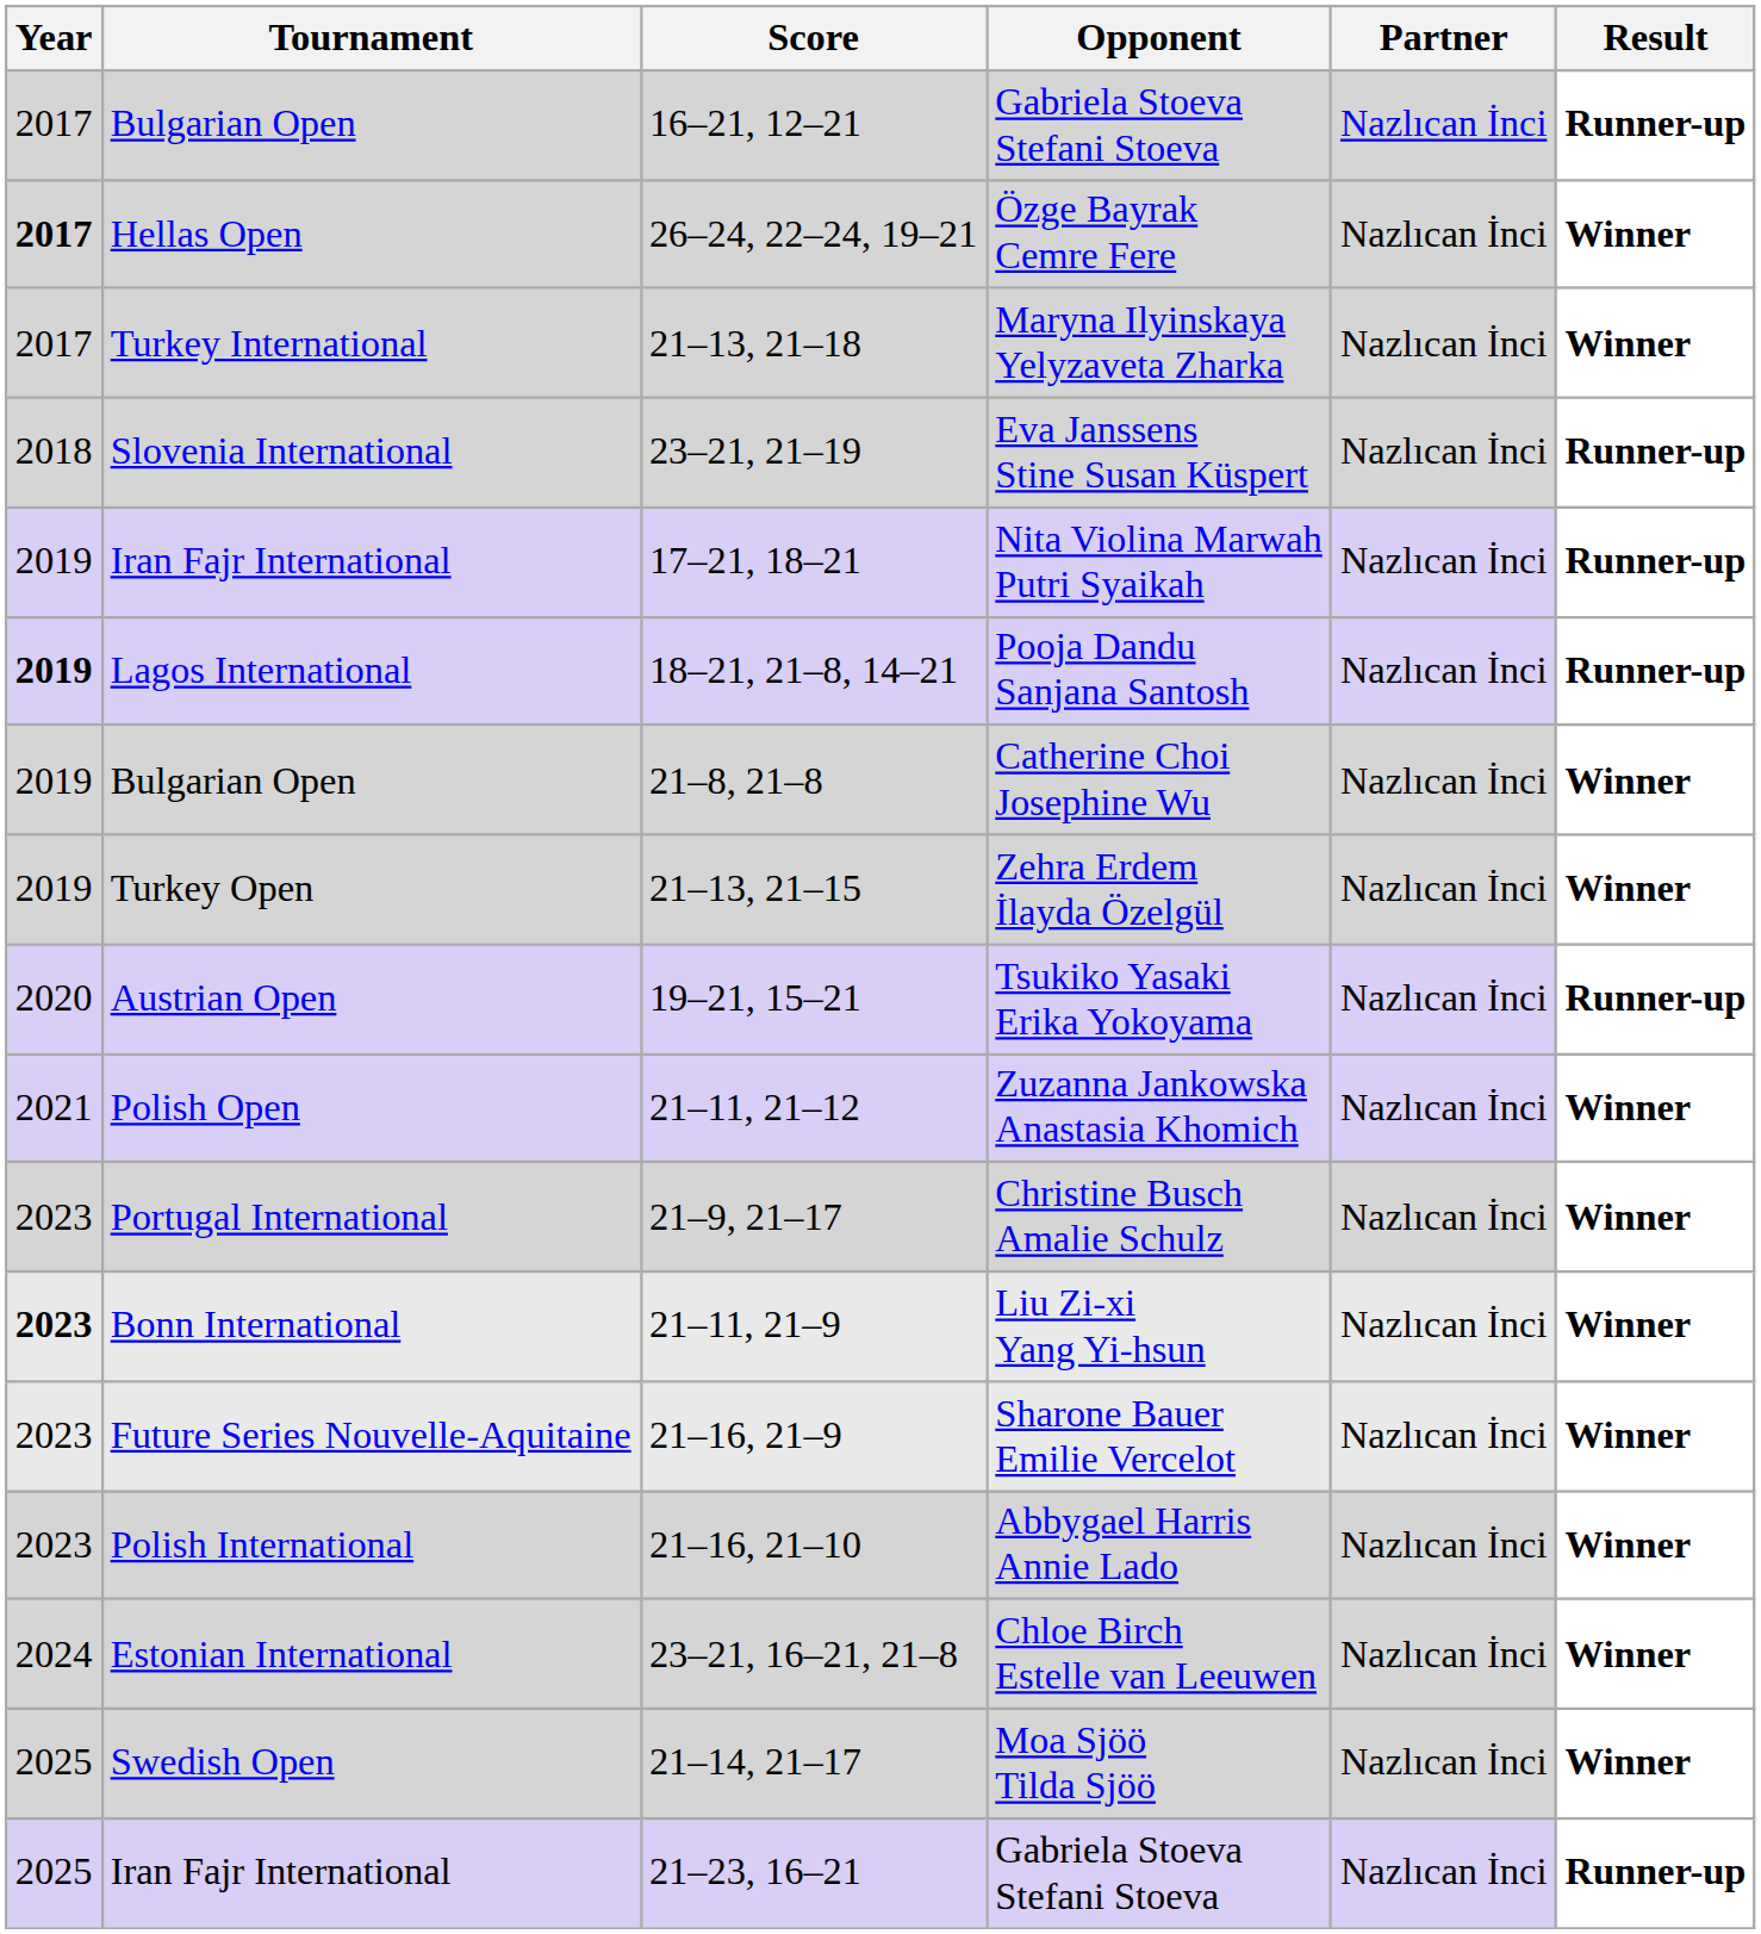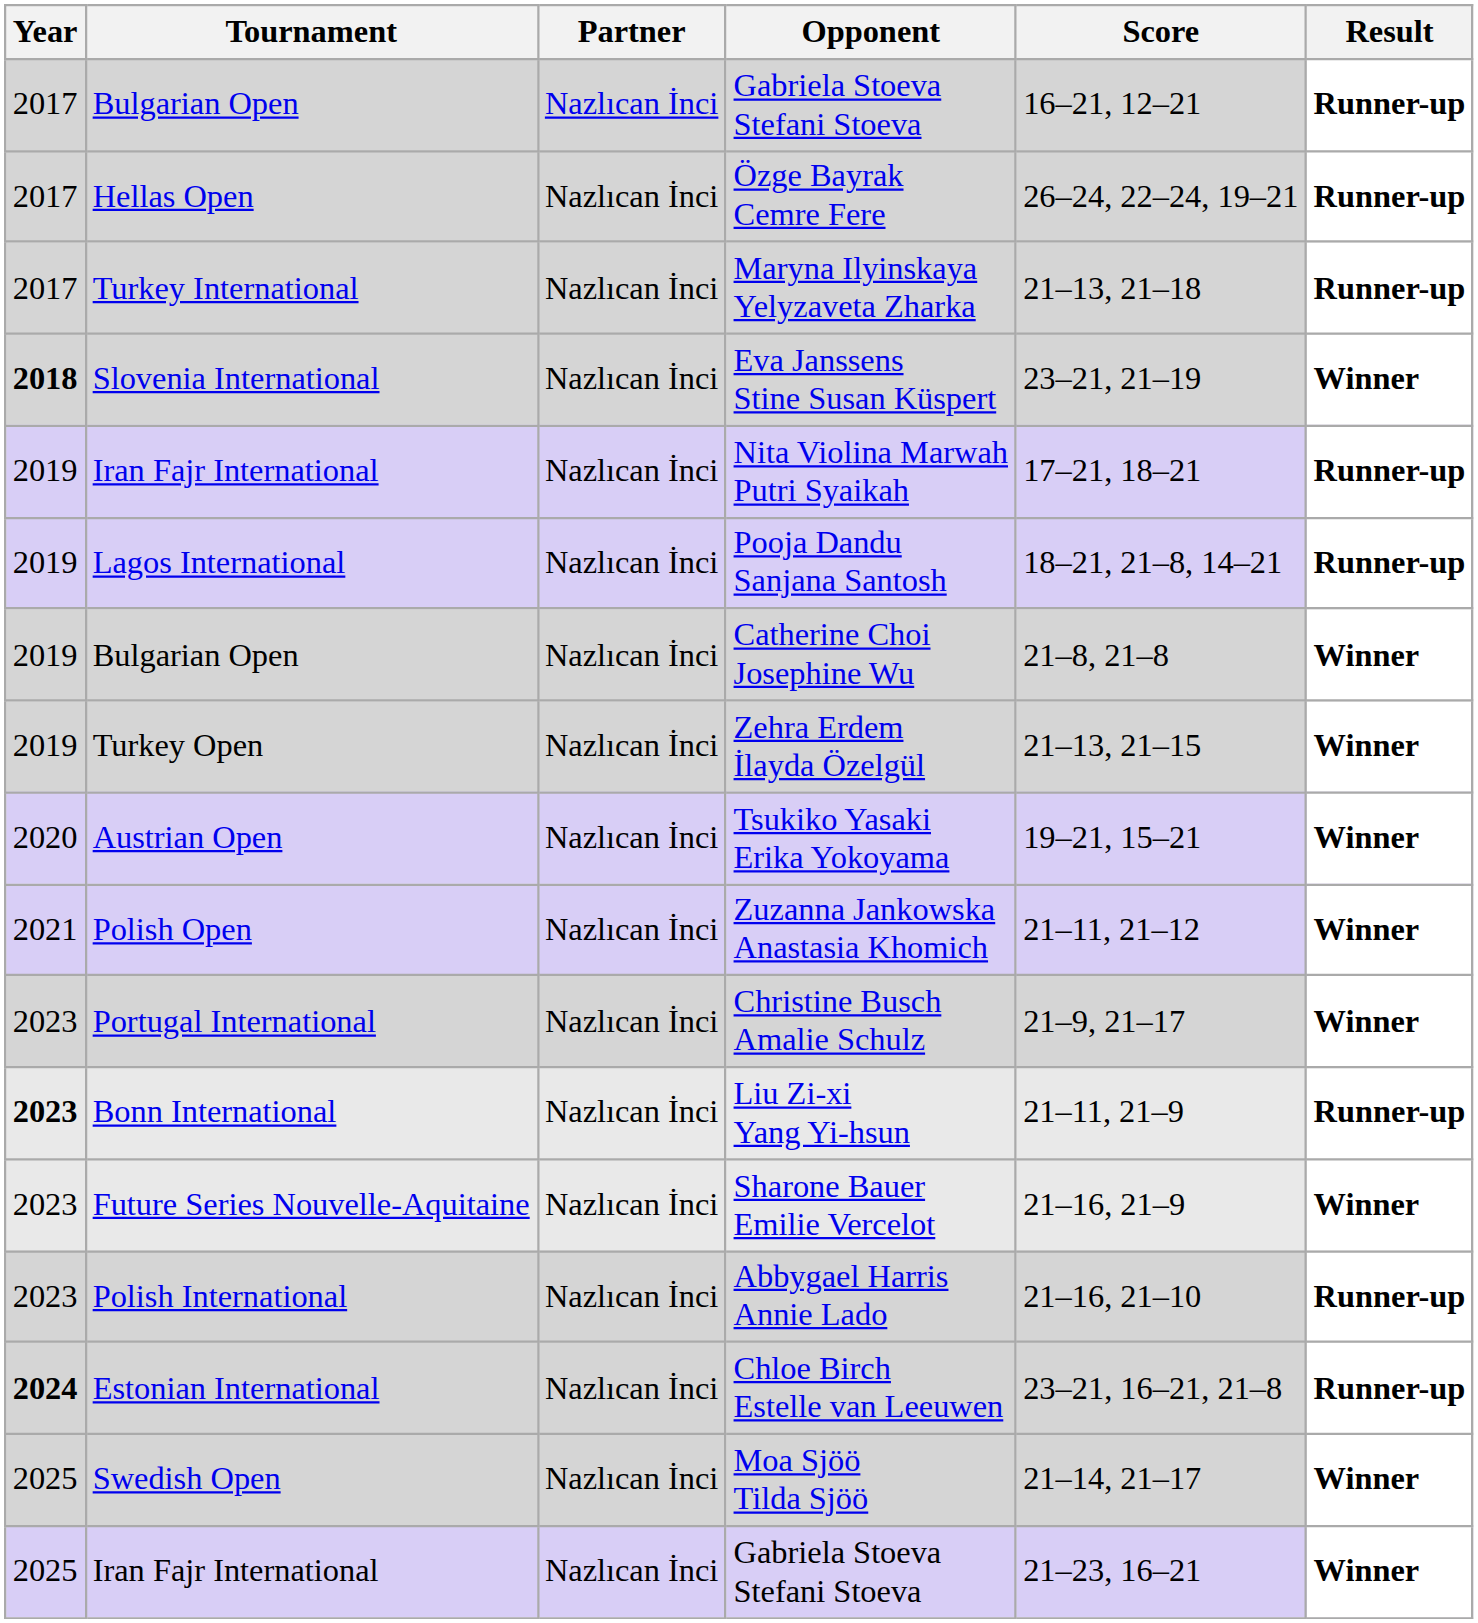 <table class="sortable wikitable" style="font-size: 90%;">
 <tr>
 <th>Year</th>
 <th>Tournament</th>
+<th>Partner</th>
+<th>Opponent</th>
 <th>Score</th>
-<th>Opponent</th>
-<th>Partner</th>
 <th>Result</th>
 </tr>
 <tr style="background:#D5D5D5">
 <td align="center">2017</td>
 <td align="left"><a href='#'>Bulgarian Open</a></td>
+<td align="left"> <a href='#'>Nazlıcan İnci</a></td>
+<td align="left"> <a href='#'>Gabriela Stoeva</a><br> <a href='#'>Stefani Stoeva</a></td>
 <td align="left">16–21, 12–21</td>
-<td align="left"> <a href='#'>Gabriela Stoeva</a><br> <a href='#'>Stefani Stoeva</a></td>
-<td align="left"> <a href='#'>Nazlıcan İnci</a></td>
 <td style="text-align:left; background:white"> <strong>Runner-up</strong></td>
 </tr>
 <tr style="background:#D5D5D5">
-<td align="center"><strong>2017</strong></td>
+<td align="center">2017</td>
 <td align="left"><a href='#'>Hellas Open</a></td>
+<td align="left"> Nazlıcan İnci</td>
+<td align="left"> <a href='#'>Özge Bayrak</a><br> <a href='#'>Cemre Fere</a></td>
 <td align="left">26–24, 22–24, 19–21</td>
-<td align="left"> <a href='#'>Özge Bayrak</a><br> <a href='#'>Cemre Fere</a></td>
-<td align="left"> Nazlıcan İnci</td>
-<td style="text-align:left; background:white"> <strong>Winner</strong></td>
+<td style="text-align:left; background:white"> <strong>Runner-up</strong></td>
 </tr>
 <tr style="background:#D5D5D5">
 <td align="center">2017</td>
 <td align="left"><a href='#'>Turkey International</a></td>
+<td align="left"> Nazlıcan İnci</td>
+<td align="left"> <a href='#'>Maryna Ilyinskaya</a><br> <a href='#'>Yelyzaveta Zharka</a></td>
 <td align="left">21–13, 21–18</td>
-<td align="left"> <a href='#'>Maryna Ilyinskaya</a><br> <a href='#'>Yelyzaveta Zharka</a></td>
+<td style="text-align:left; background:white"> <strong>Runner-up</strong></td>
+</tr>
+<tr style="background:#D5D5D5">
+<td align="center"><strong>2018</strong></td>
+<td align="left"><a href='#'>Slovenia International</a></td>
 <td align="left"> Nazlıcan İnci</td>
+<td align="left"> <a href='#'>Eva Janssens</a><br> <a href='#'>Stine Susan Küspert</a></td>
+<td align="left">23–21, 21–19</td>
 <td style="text-align:left; background:white"> <strong>Winner</strong></td>
 </tr>
-<tr style="background:#D5D5D5">
-<td align="center">2018</td>
-<td align="left"><a href='#'>Slovenia International</a></td>
-<td align="left">23–21, 21–19</td>
-<td align="left"> <a href='#'>Eva Janssens</a><br> <a href='#'>Stine Susan Küspert</a></td>
+<tr style="background:#D8CEF6">
+<td align="center">2019</td>
+<td align="left"><a href='#'>Iran Fajr International</a></td>
 <td align="left"> Nazlıcan İnci</td>
+<td align="left"> <a href='#'>Nita Violina Marwah</a><br> <a href='#'>Putri Syaikah</a></td>
+<td align="left">17–21, 18–21</td>
 <td style="text-align:left; background:white"> <strong>Runner-up</strong></td>
 </tr>
 <tr style="background:#D8CEF6">
 <td align="center">2019</td>
-<td align="left"><a href='#'>Iran Fajr International</a></td>
-<td align="left">17–21, 18–21</td>
-<td align="left"> <a href='#'>Nita Violina Marwah</a><br> <a href='#'>Putri Syaikah</a></td>
+<td align="left"><a href='#'>Lagos International</a></td>
 <td align="left"> Nazlıcan İnci</td>
-<td style="text-align:left; background:white"> <strong>Runner-up</strong></td>
-</tr>
-<tr style="background:#D8CEF6">
-<td align="center"><strong>2019</strong></td>
-<td align="left"><a href='#'>Lagos International</a></td>
+<td align="left"> <a href='#'>Pooja Dandu</a><br> <a href='#'>Sanjana Santosh</a></td>
 <td align="left">18–21, 21–8, 14–21</td>
-<td align="left"> <a href='#'>Pooja Dandu</a><br> <a href='#'>Sanjana Santosh</a></td>
-<td align="left"> Nazlıcan İnci</td>
 <td style="text-align:left; background:white"> <strong>Runner-up</strong></td>
 </tr>
 <tr style="background:#D5D5D5">
 <td align="center">2019</td>
 <td align="left">Bulgarian Open</td>
+<td align="left"> Nazlıcan İnci</td>
+<td align="left"> <a href='#'>Catherine Choi</a><br> <a href='#'>Josephine Wu</a></td>
 <td align="left">21–8, 21–8</td>
-<td align="left"> <a href='#'>Catherine Choi</a><br> <a href='#'>Josephine Wu</a></td>
-<td align="left"> Nazlıcan İnci</td>
 <td style="text-align:left; background:white"> <strong>Winner</strong></td>
 </tr>
 <tr style="background:#D5D5D5">
 <td align="center">2019</td>
 <td align="left">Turkey Open</td>
+<td align="left"> Nazlıcan İnci</td>
+<td align="left"> <a href='#'>Zehra Erdem</a><br> <a href='#'>İlayda Özelgül</a></td>
 <td align="left">21–13, 21–15</td>
-<td align="left"> <a href='#'>Zehra Erdem</a><br> <a href='#'>İlayda Özelgül</a></td>
-<td align="left"> Nazlıcan İnci</td>
 <td style="text-align:left; background:white"> <strong>Winner</strong></td>
 </tr>
 <tr style="background:#D8CEF6">
 <td align="center">2020</td>
 <td align="left"><a href='#'>Austrian Open</a></td>
+<td align="left"> Nazlıcan İnci</td>
+<td align="left"> <a href='#'>Tsukiko Yasaki</a><br> <a href='#'>Erika Yokoyama</a></td>
 <td align="left">19–21, 15–21</td>
-<td align="left"> <a href='#'>Tsukiko Yasaki</a><br> <a href='#'>Erika Yokoyama</a></td>
-<td align="left"> Nazlıcan İnci</td>
-<td style="text-align:left; background:white"> <strong>Runner-up</strong></td>
+<td style="text-align:left; background:white"> <strong>Winner</strong></td>
 </tr>
 <tr bgcolor="#D8CEF6">
 <td align="center">2021</td>
 <td align="left"><a href='#'>Polish Open</a></td>
+<td align="left"> Nazlıcan İnci</td>
+<td align="left"> <a href='#'>Zuzanna Jankowska</a><br> <a href='#'>Anastasia Khomich</a></td>
 <td align="left">21–11, 21–12</td>
-<td align="left"> <a href='#'>Zuzanna Jankowska</a><br> <a href='#'>Anastasia Khomich</a></td>
-<td align="left"> Nazlıcan İnci</td>
 <td style="text-align:left; background:white"> <strong>Winner</strong></td>
 </tr>
 <tr style="background:#D5D5D5">
 <td align="center">2023</td>
 <td align="left"><a href='#'>Portugal International</a></td>
+<td align="left"> Nazlıcan İnci</td>
+<td align="left"> <a href='#'>Christine Busch</a><br> <a href='#'>Amalie Schulz</a></td>
 <td align="left">21–9, 21–17</td>
-<td align="left"> <a href='#'>Christine Busch</a><br> <a href='#'>Amalie Schulz</a></td>
-<td align="left"> Nazlıcan İnci</td>
 <td style="text-align:left; background:white"> <strong>Winner</strong></td>
 </tr>
 <tr style="background:#E9E9E9">
 <td align="center"><strong>2023</strong></td>
 <td align="left"><a href='#'>Bonn International</a></td>
+<td align="left"> Nazlıcan İnci</td>
+<td align="left"> <a href='#'>Liu Zi-xi</a><br> <a href='#'>Yang Yi-hsun</a></td>
 <td align="left">21–11, 21–9</td>
-<td align="left"> <a href='#'>Liu Zi-xi</a><br> <a href='#'>Yang Yi-hsun</a></td>
-<td align="left"> Nazlıcan İnci</td>
-<td style="text-align:left; background:white"> <strong>Winner</strong></td>
+<td style="text-align:left; background:white"> <strong>Runner-up</strong></td>
 </tr>
 <tr style="background:#E9E9E9">
 <td align="center">2023</td>
 <td align="left"><a href='#'>Future Series Nouvelle-Aquitaine</a></td>
+<td align="left"> Nazlıcan İnci</td>
+<td align="left"> <a href='#'>Sharone Bauer</a><br> <a href='#'>Emilie Vercelot</a></td>
 <td align="left">21–16, 21–9</td>
-<td align="left"> <a href='#'>Sharone Bauer</a><br> <a href='#'>Emilie Vercelot</a></td>
-<td align="left"> Nazlıcan İnci</td>
 <td style="text-align:left; background:white"> <strong>Winner</strong></td>
 </tr>
 <tr style="background:#D5D5D5">
 <td align="center">2023</td>
 <td align="left"><a href='#'>Polish International</a></td>
+<td align="left"> Nazlıcan İnci</td>
+<td align="left"> <a href='#'>Abbygael Harris</a><br> <a href='#'>Annie Lado</a></td>
 <td align="left">21–16, 21–10</td>
-<td align="left"> <a href='#'>Abbygael Harris</a><br> <a href='#'>Annie Lado</a></td>
-<td align="left"> Nazlıcan İnci</td>
-<td style="text-align:left; background:white"> <strong>Winner</strong></td>
+<td style="text-align:left; background:white"> <strong>Runner-up</strong></td>
 </tr>
 <tr style="background:#D5D5D5">
-<td align="center">2024</td>
+<td align="center"><strong>2024</strong></td>
 <td align="left"><a href='#'>Estonian International</a></td>
+<td align="left"> Nazlıcan İnci</td>
+<td align="left"> <a href='#'>Chloe Birch</a><br> <a href='#'>Estelle van Leeuwen</a></td>
 <td align="left">23–21, 16–21, 21–8</td>
-<td align="left"> <a href='#'>Chloe Birch</a><br> <a href='#'>Estelle van Leeuwen</a></td>
-<td align="left"> Nazlıcan İnci</td>
-<td style="text-align:left; background:white"> <strong>Winner</strong></td>
+<td style="text-align:left; background:white"> <strong>Runner-up</strong></td>
 </tr>
 <tr style="background:#D5D5D5">
 <td align="center">2025</td>
 <td align="left"><a href='#'>Swedish Open</a></td>
+<td align="left"> Nazlıcan İnci</td>
+<td align="left"> <a href='#'>Moa Sjöö</a><br> <a href='#'>Tilda Sjöö</a></td>
 <td align="left">21–14, 21–17</td>
-<td align="left"> <a href='#'>Moa Sjöö</a><br> <a href='#'>Tilda Sjöö</a></td>
-<td align="left"> Nazlıcan İnci</td>
 <td style="text-align:left; background:white"> <strong>Winner</strong></td>
 </tr>
 <tr style="background:#D8CEF6">
 <td align="center">2025</td>
 <td align="left">Iran Fajr International</td>
+<td align="left"> Nazlıcan İnci</td>
+<td align="left"> Gabriela Stoeva<br> Stefani Stoeva</td>
 <td align="left">21–23, 16–21</td>
-<td align="left"> Gabriela Stoeva<br> Stefani Stoeva</td>
-<td align="left"> Nazlıcan İnci</td>
-<td style="text-align:left; background:white"> <strong>Runner-up</strong></td>
+<td style="text-align:left; background:white"> <strong>Winner</strong></td>
 </tr>
 </table>
